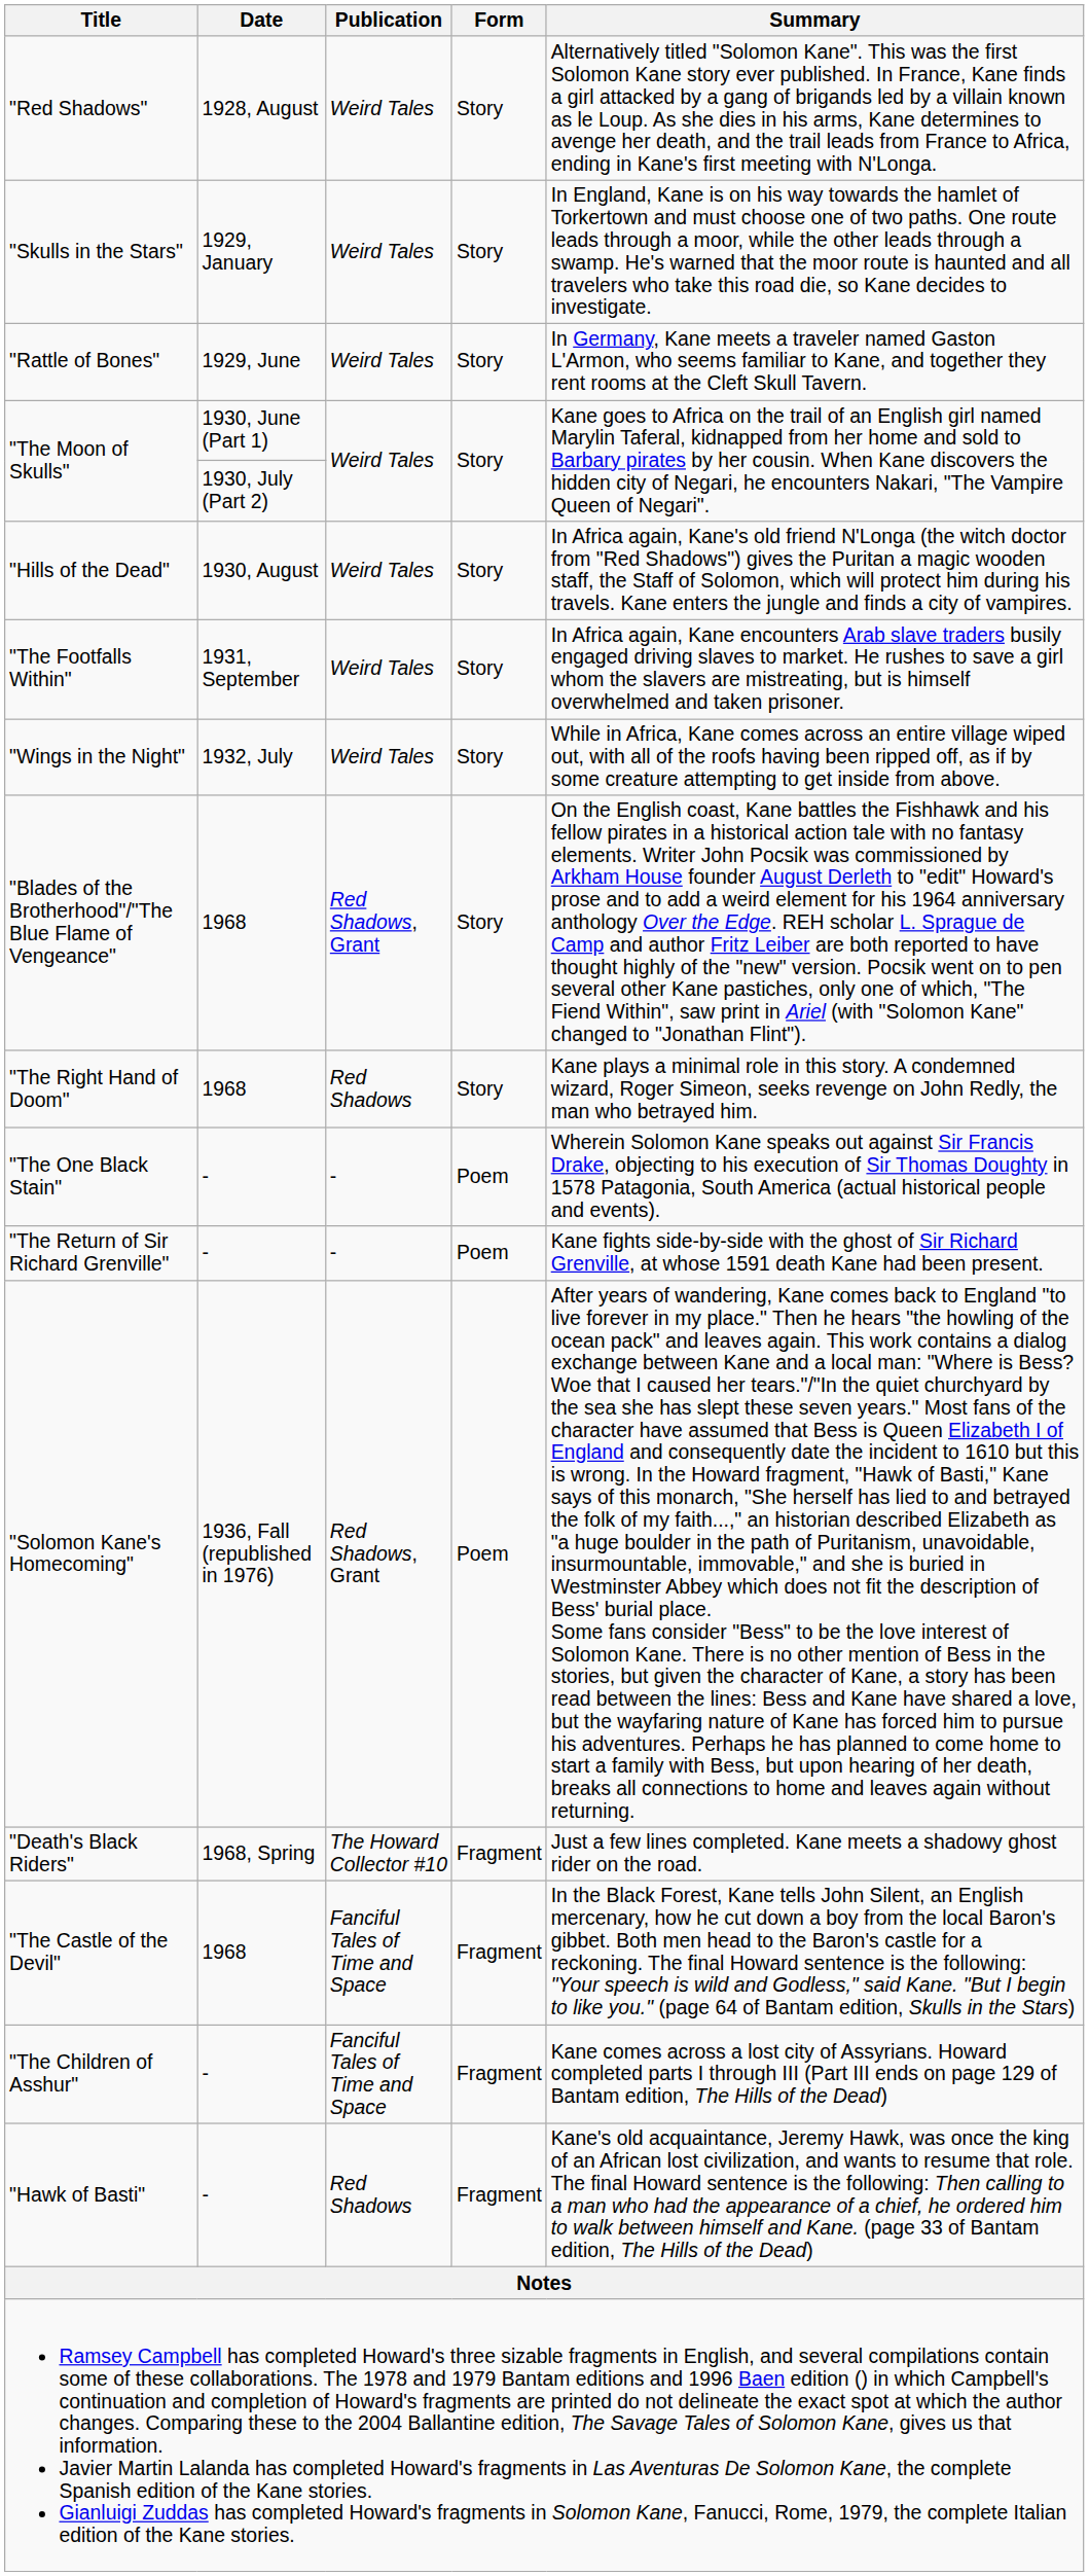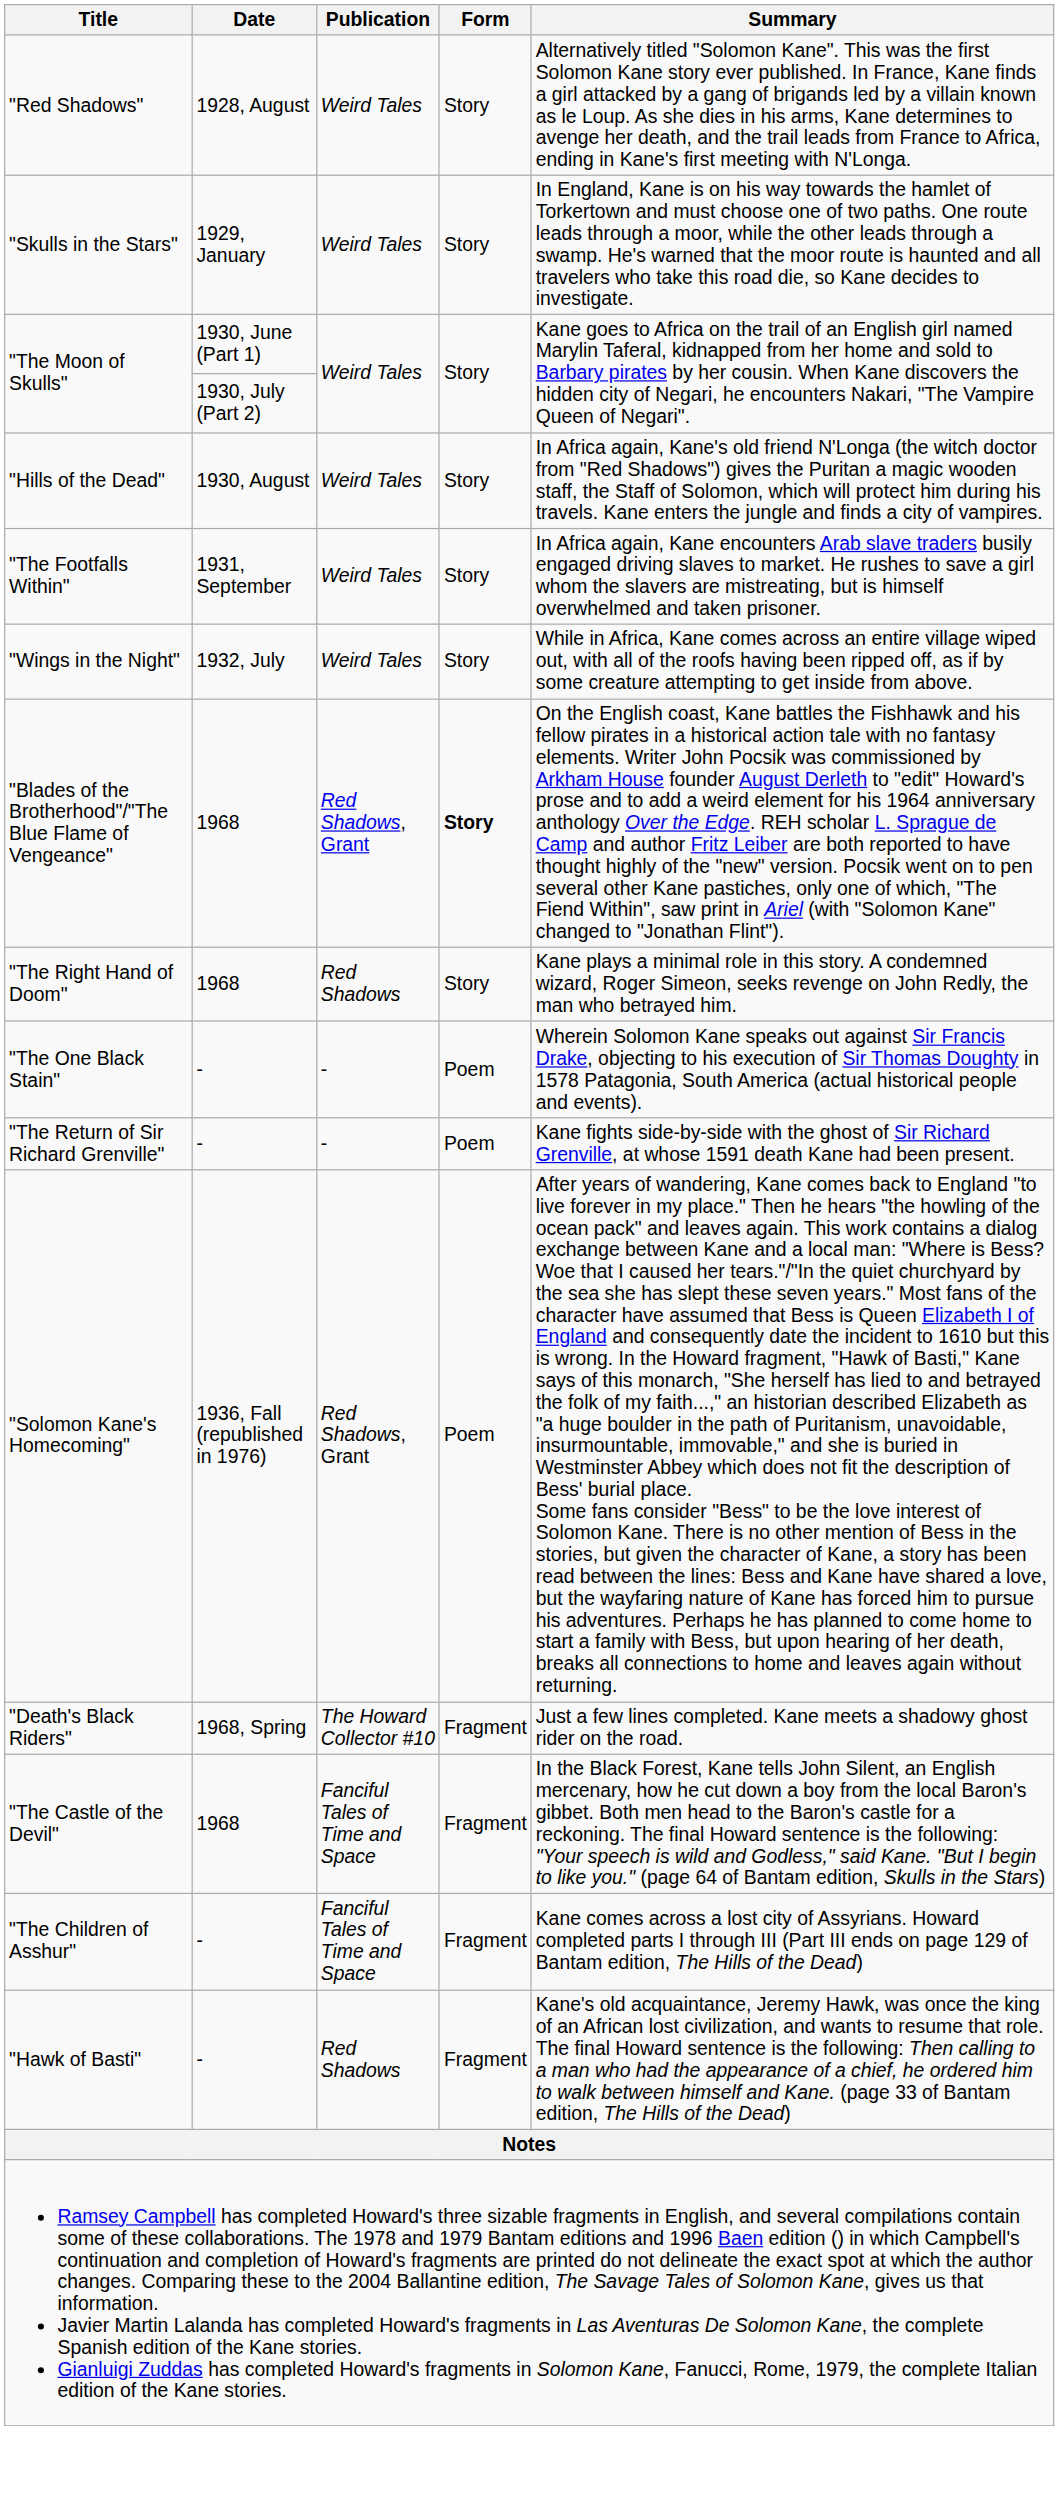 <table class="wikitable sortable">
 <tr>
 <th>Title</th>
 <th>Date</th>
 <th>Publication</th>
 <th>Form</th>
 <th>Summary</th>
 </tr>
 <tr>
 <td>"Red Shadows"</td>
 <td>1928, August</td>
 <td><em>Weird Tales</em></td>
 <td>Story</td>
 <td>Alternatively titled "Solomon Kane". This was the first Solomon Kane story ever published. In France, Kane finds a girl attacked by a gang of brigands led by a villain known as le Loup. As she dies in his arms, Kane determines to avenge her death, and the trail leads from France to Africa, ending in Kane's first meeting with N'Longa.</td>
 </tr>
 <tr>
 <td>"Skulls in the Stars"</td>
 <td>1929, January</td>
 <td><em>Weird Tales</em></td>
 <td>Story</td>
 <td>In England, Kane is on his way towards the hamlet of Torkertown and must choose one of two paths. One route leads through a moor, while the other leads through a swamp. He's warned that the moor route is haunted and all travelers who take this road die, so Kane decides to investigate.</td>
-</tr>
-<tr>
-<td>"Rattle of Bones"</td>
-<td>1929, June</td>
-<td><em>Weird Tales</em></td>
-<td>Story</td>
-<td>In <a href='#'>Germany</a>, Kane meets a traveler named Gaston L'Armon, who seems familiar to Kane, and together they rent rooms at the Cleft Skull Tavern.</td>
 </tr>
 <tr>
 <td rowspan="2">"The Moon of Skulls"</td>
 <td>1930, June (Part 1)</td>
 <td rowspan="2"><em>Weird Tales</em></td>
 <td rowspan="2">Story</td>
 <td rowspan="2">Kane goes to Africa on the trail of an English girl named Marylin Taferal, kidnapped from her home and sold to <a href='#'>Barbary pirates</a> by her cousin. When Kane discovers the hidden city of Negari, he encounters Nakari, "The Vampire Queen of Negari".</td>
 </tr>
 <tr>
 <td>1930, July (Part 2)</td>
 </tr>
 <tr>
 <td>"Hills of the Dead"</td>
 <td>1930, August</td>
 <td><em>Weird Tales</em></td>
 <td>Story</td>
 <td>In Africa again, Kane's old friend N'Longa (the witch doctor from "Red Shadows") gives the Puritan a magic wooden staff, the Staff of Solomon, which will protect him during his travels. Kane enters the jungle and finds a city of vampires.</td>
 </tr>
 <tr>
 <td>"The Footfalls Within"</td>
 <td>1931, September</td>
 <td><em>Weird Tales</em></td>
 <td>Story</td>
 <td>In Africa again, Kane encounters <a href='#'>Arab slave traders</a> busily engaged driving slaves to market. He rushes to save a girl whom the slavers are mistreating, but is himself overwhelmed and taken prisoner.</td>
 </tr>
 <tr>
 <td>"Wings in the Night"</td>
 <td>1932, July</td>
 <td><em>Weird Tales</em></td>
 <td>Story</td>
 <td>While in Africa, Kane comes across an entire village wiped out, with all of the roofs having been ripped off, as if by some creature attempting to get inside from above.</td>
 </tr>
 <tr>
 <td>"Blades of the Brotherhood"/"The Blue Flame of Vengeance"</td>
 <td>1968</td>
 <td><em><a href='#'>Red Shadows</a></em>, <a href='#'>Grant</a></td>
-<td>Story</td>
+<td><strong>Story</strong></td>
 <td>On the English coast, Kane battles the Fishhawk and his fellow pirates in a historical action tale with no fantasy elements. Writer John Pocsik was commissioned by <a href='#'>Arkham House</a> founder <a href='#'>August Derleth</a> to "edit" Howard's prose and to add a weird element for his 1964 anniversary anthology <em><a href='#'>Over the Edge</a></em>. REH scholar <a href='#'>L. Sprague de Camp</a> and author <a href='#'>Fritz Leiber</a> are both reported to have thought highly of the "new" version.  Pocsik went on to pen several other Kane pastiches, only one of which, "The Fiend Within", saw print in <em><a href='#'>Ariel</a></em> (with "Solomon Kane" changed to "Jonathan Flint").</td>
 </tr>
 <tr>
 <td>"The Right Hand of Doom"</td>
 <td>1968</td>
 <td><em>Red Shadows</em></td>
 <td>Story</td>
 <td>Kane plays a minimal role in this story. A condemned wizard, Roger Simeon, seeks revenge on John Redly, the man who betrayed him.</td>
 </tr>
 <tr>
 <td>"The One Black Stain"</td>
 <td>-</td>
 <td>-</td>
 <td>Poem</td>
 <td>Wherein Solomon Kane speaks out against <a href='#'>Sir Francis Drake</a>, objecting to his execution of <a href='#'>Sir Thomas Doughty</a> in 1578 Patagonia, South America (actual historical people and events).</td>
 </tr>
 <tr>
 <td>"The Return of Sir Richard Grenville"</td>
 <td>-</td>
 <td>-</td>
 <td>Poem</td>
 <td>Kane fights side-by-side with the ghost of <a href='#'>Sir Richard Grenville</a>, at whose 1591 death Kane had been present.</td>
 </tr>
 <tr>
 <td>"Solomon Kane's Homecoming"</td>
 <td>1936, Fall (republished in 1976)</td>
 <td><em>Red Shadows</em>, Grant</td>
 <td>Poem</td>
 <td>After years of wandering, Kane comes back to England "to live forever in my place." Then he hears "the howling of the ocean pack" and leaves again. This work contains a dialog exchange between Kane and a local man: "Where is Bess? Woe that I caused her tears."/"In the quiet churchyard by the sea she has slept these seven years." Most fans of the character have assumed that Bess is Queen <a href='#'>Elizabeth I of England</a> and consequently date the incident to 1610 but this is wrong. In the Howard fragment, "Hawk of Basti," Kane says of this monarch, "She herself has lied to and betrayed the folk of my faith...," an historian described Elizabeth as "a huge boulder in the path of Puritanism, unavoidable, insurmountable, immovable," and she is buried in Westminster Abbey which does not fit the description of Bess' burial place.<br>Some fans consider "Bess" to be the love interest of Solomon Kane. There is no other mention of Bess in the stories, but given the character of Kane, a story has been read between the lines: Bess and Kane have shared a love, but the wayfaring nature of Kane has forced him to pursue his adventures. Perhaps he has planned to come home to start a family with Bess, but upon hearing of her death, breaks all connections to home and leaves again without returning.</td>
 </tr>
 <tr>
 <td>"Death's Black Riders"</td>
 <td>1968, Spring</td>
 <td><em>The Howard Collector #10</em></td>
 <td>Fragment</td>
 <td>Just a few lines completed. Kane meets a shadowy ghost rider on the road.</td>
 </tr>
 <tr>
 <td>"The Castle of the Devil"</td>
 <td>1968</td>
 <td><em>Fanciful Tales of Time and Space</em></td>
 <td>Fragment</td>
 <td>In the Black Forest, Kane tells John Silent, an English mercenary, how he cut down a boy from the local Baron's gibbet. Both men head to the Baron's castle for a reckoning. The final Howard sentence is the following: <em>"Your speech is wild and Godless," said Kane. "But I begin to like you."</em> (page 64 of Bantam edition, <em>Skulls in the Stars</em>)</td>
 </tr>
 <tr>
 <td>"The Children of Asshur"</td>
 <td>-</td>
 <td><em>Fanciful Tales of Time and Space</em></td>
 <td>Fragment</td>
 <td>Kane comes across a lost city of Assyrians. Howard completed parts I through III (Part III ends on page 129 of Bantam edition, <em>The Hills of the Dead</em>)</td>
 </tr>
 <tr>
 <td>"Hawk of Basti"</td>
 <td>-</td>
 <td><em>Red Shadows</em></td>
 <td>Fragment</td>
 <td>Kane's old acquaintance, Jeremy Hawk, was once the king of an African lost civilization, and wants to resume that role. The final Howard sentence is the following: <em>Then calling to a man who had the appearance of a chief, he ordered him to walk between himself and Kane.</em> (page 33 of Bantam edition, <em>The Hills of the Dead</em>)</td>
 </tr>
 <tr>
 <th colspan="5">Notes</th>
 </tr>
 <tr>
 <td colspan="5"><br><ul><li><a href='#'>Ramsey Campbell</a> has completed Howard's three sizable fragments in English, and several compilations contain some of these collaborations. The 1978 and 1979 Bantam editions and 1996 <a href='#'>Baen</a> edition () in which Campbell's continuation and completion of Howard's fragments are printed do not delineate the exact spot at which the author changes. Comparing these to the 2004 Ballantine edition, <em>The Savage Tales of Solomon Kane</em>, gives us that information.</li><li>Javier Martin Lalanda has completed Howard's fragments in <em>Las Aventuras De Solomon Kane</em>, the complete Spanish edition of the Kane stories.</li><li><a href='#'>Gianluigi Zuddas</a> has completed Howard's fragments in <em>Solomon Kane</em>, Fanucci, Rome, 1979, the complete Italian edition of the Kane stories.</li></ul></td>
 </tr>
 </table>
